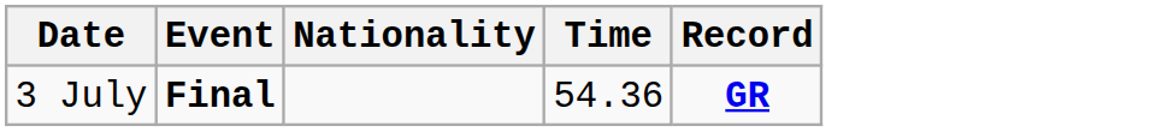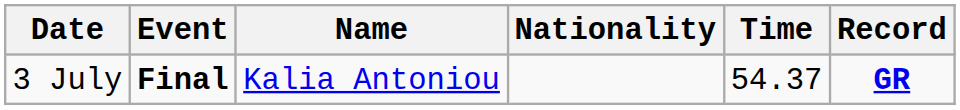 <table class=wikitable style=text-align:center>
 <tr>
 <th>Date</th>
 <th>Event</th>
+<th>Name</th>
 <th>Nationality</th>
 <th>Time</th>
 <th>Record</th>
 </tr>
 <tr>
 <td>3 July</td>
 <td><strong>Final</strong></td>
+<td align=left><a href='#'>Kalia Antoniou</a></td>
 <td align=left></td>
-<td>54.36</td>
+<td>54.37</td>
 <td><strong><a href='#'>GR</a></strong></td>
 </tr>
 </table>
